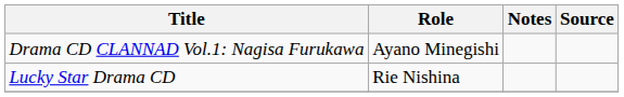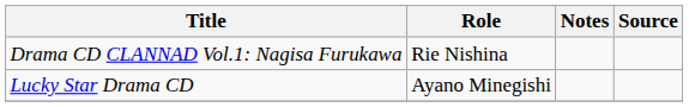 <table class="wikitable sortable plainrowheaders">
 <tr>
 <th>Title</th>
 <th>Role</th>
 <th class="unsortable">Notes</th>
 <th class="unsortable">Source</th>
 </tr>
 <tr>
 <td><em>Drama CD <a href='#'>CLANNAD</a> Vol.1: Nagisa Furukawa</em></td>
-<td>Ayano Minegishi</td>
+<td>Rie Nishina</td>
 <td></td>
 <td></td>
 </tr>
 <tr>
 <td><em><a href='#'>Lucky Star</a> Drama CD</em></td>
-<td>Rie Nishina</td>
+<td>Ayano Minegishi</td>
 <td></td>
 <td></td>
 </tr>
 <tr>
 </tr>
 </table>
